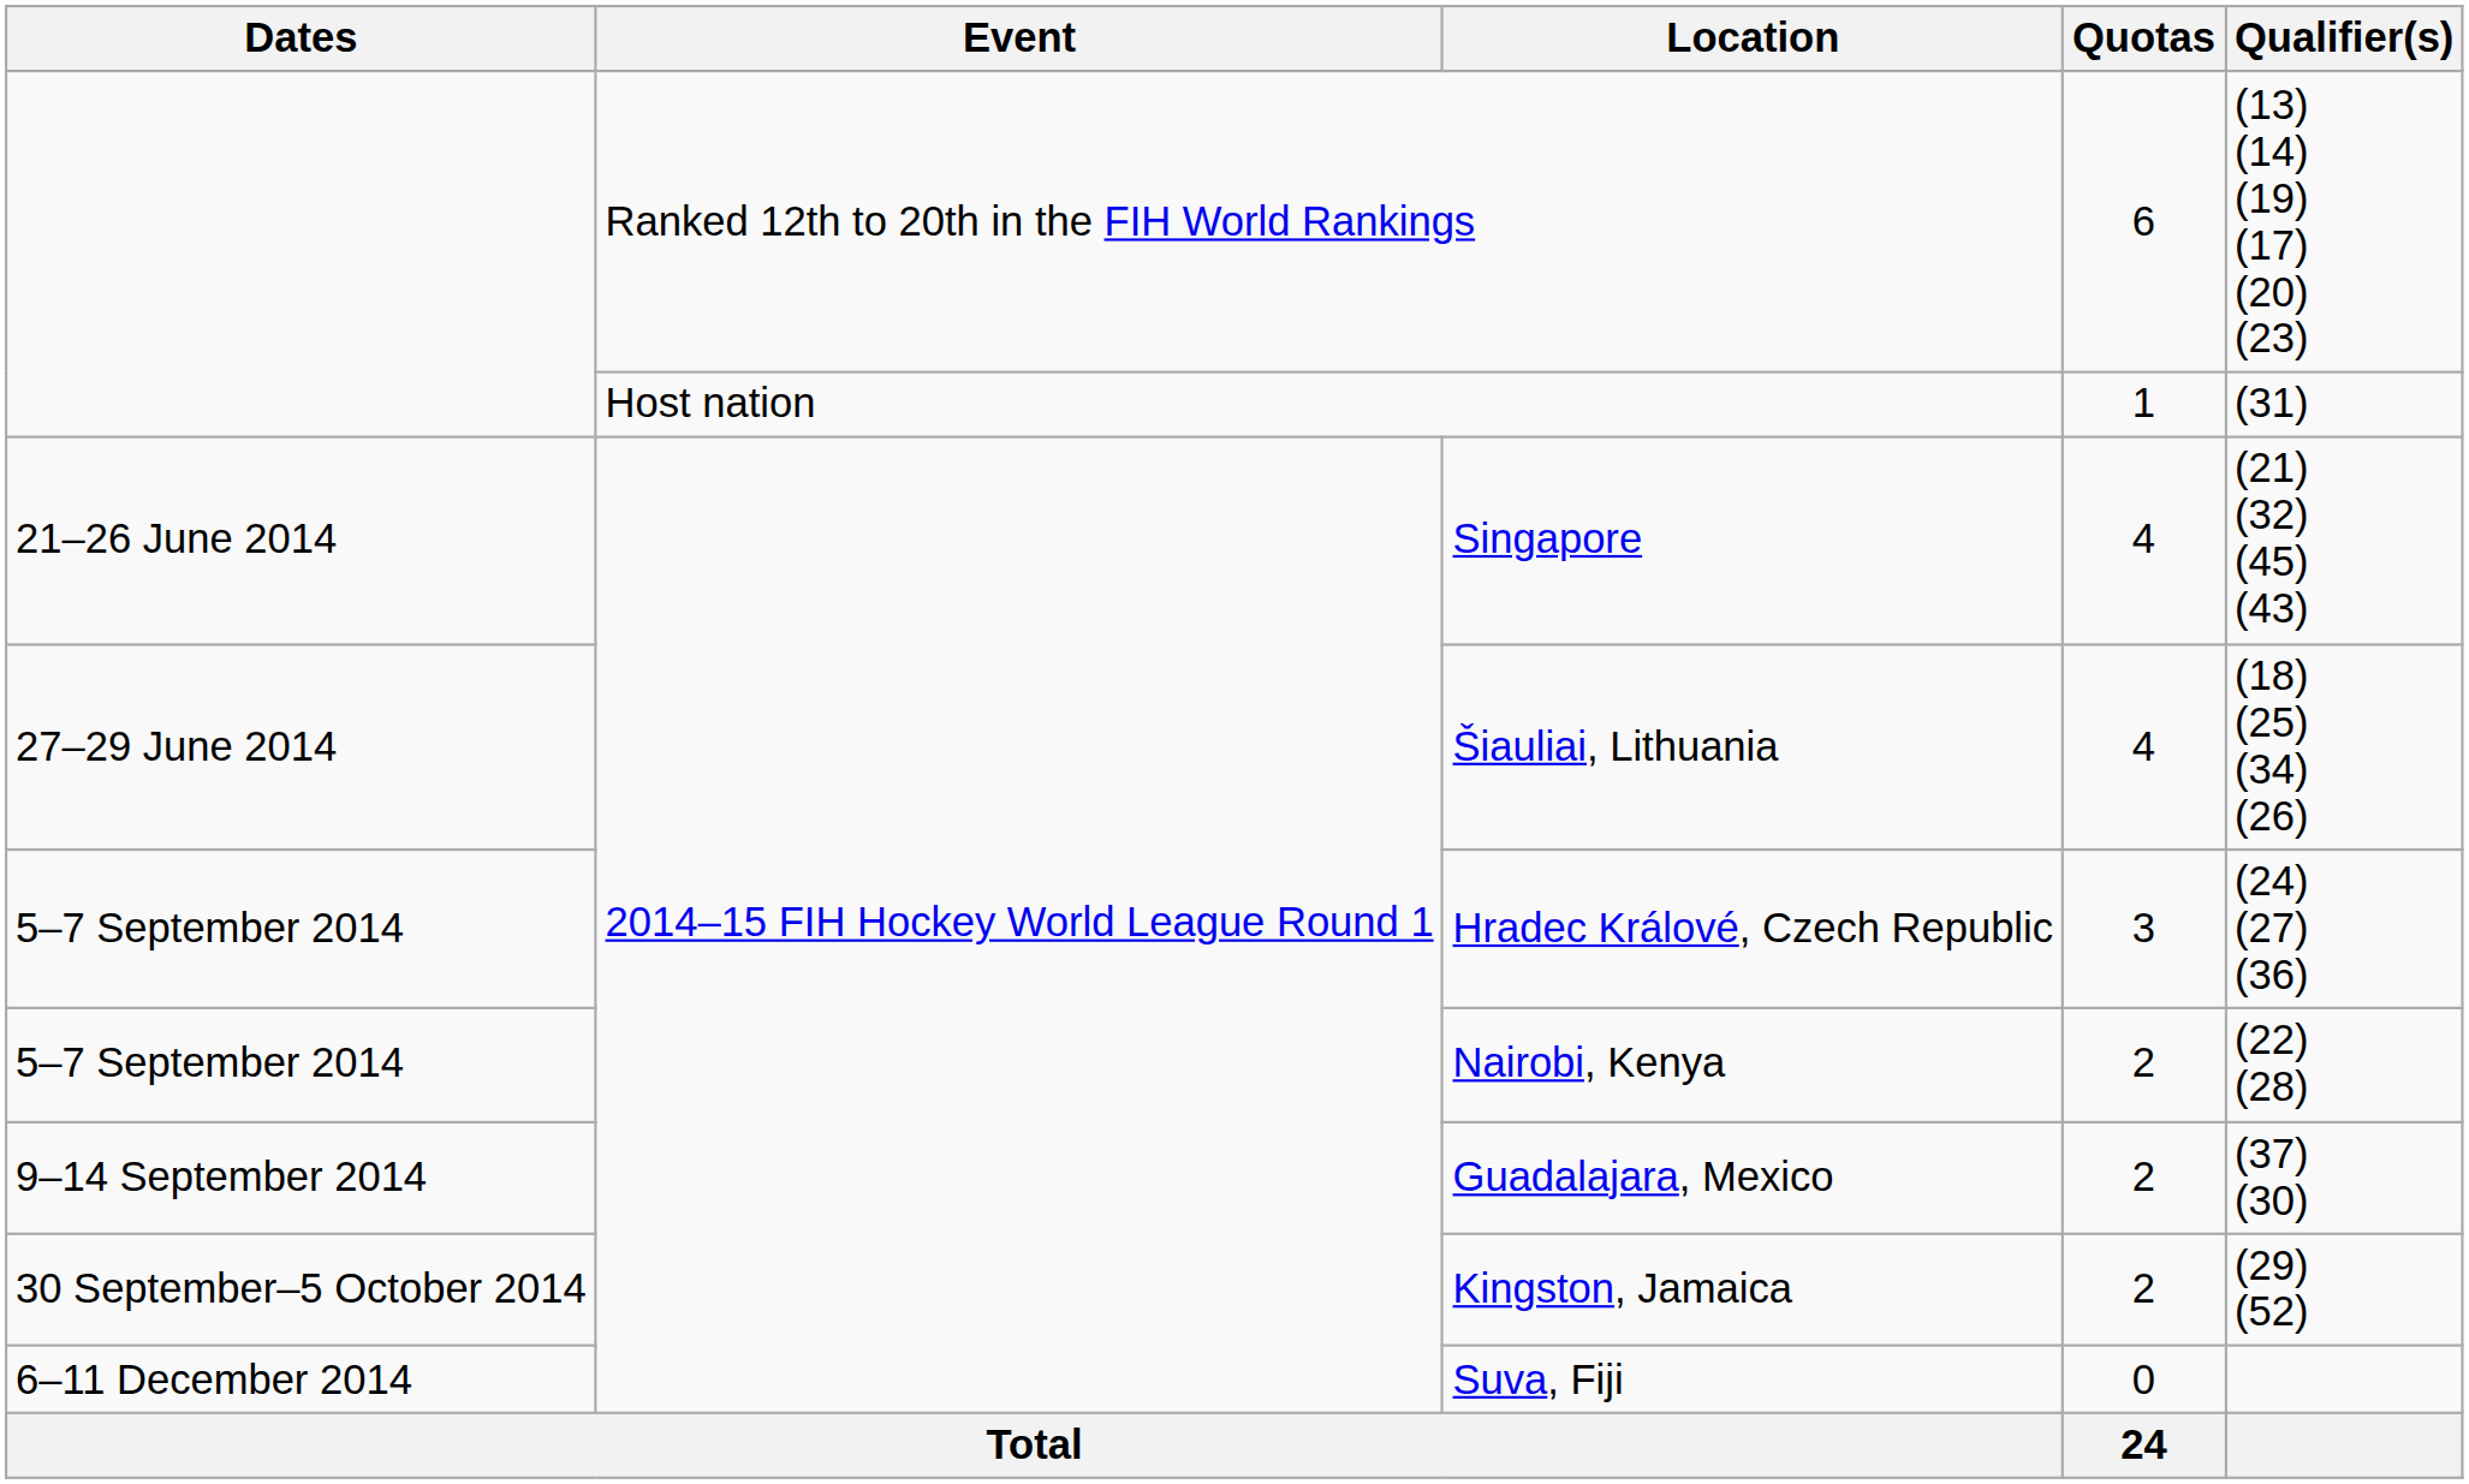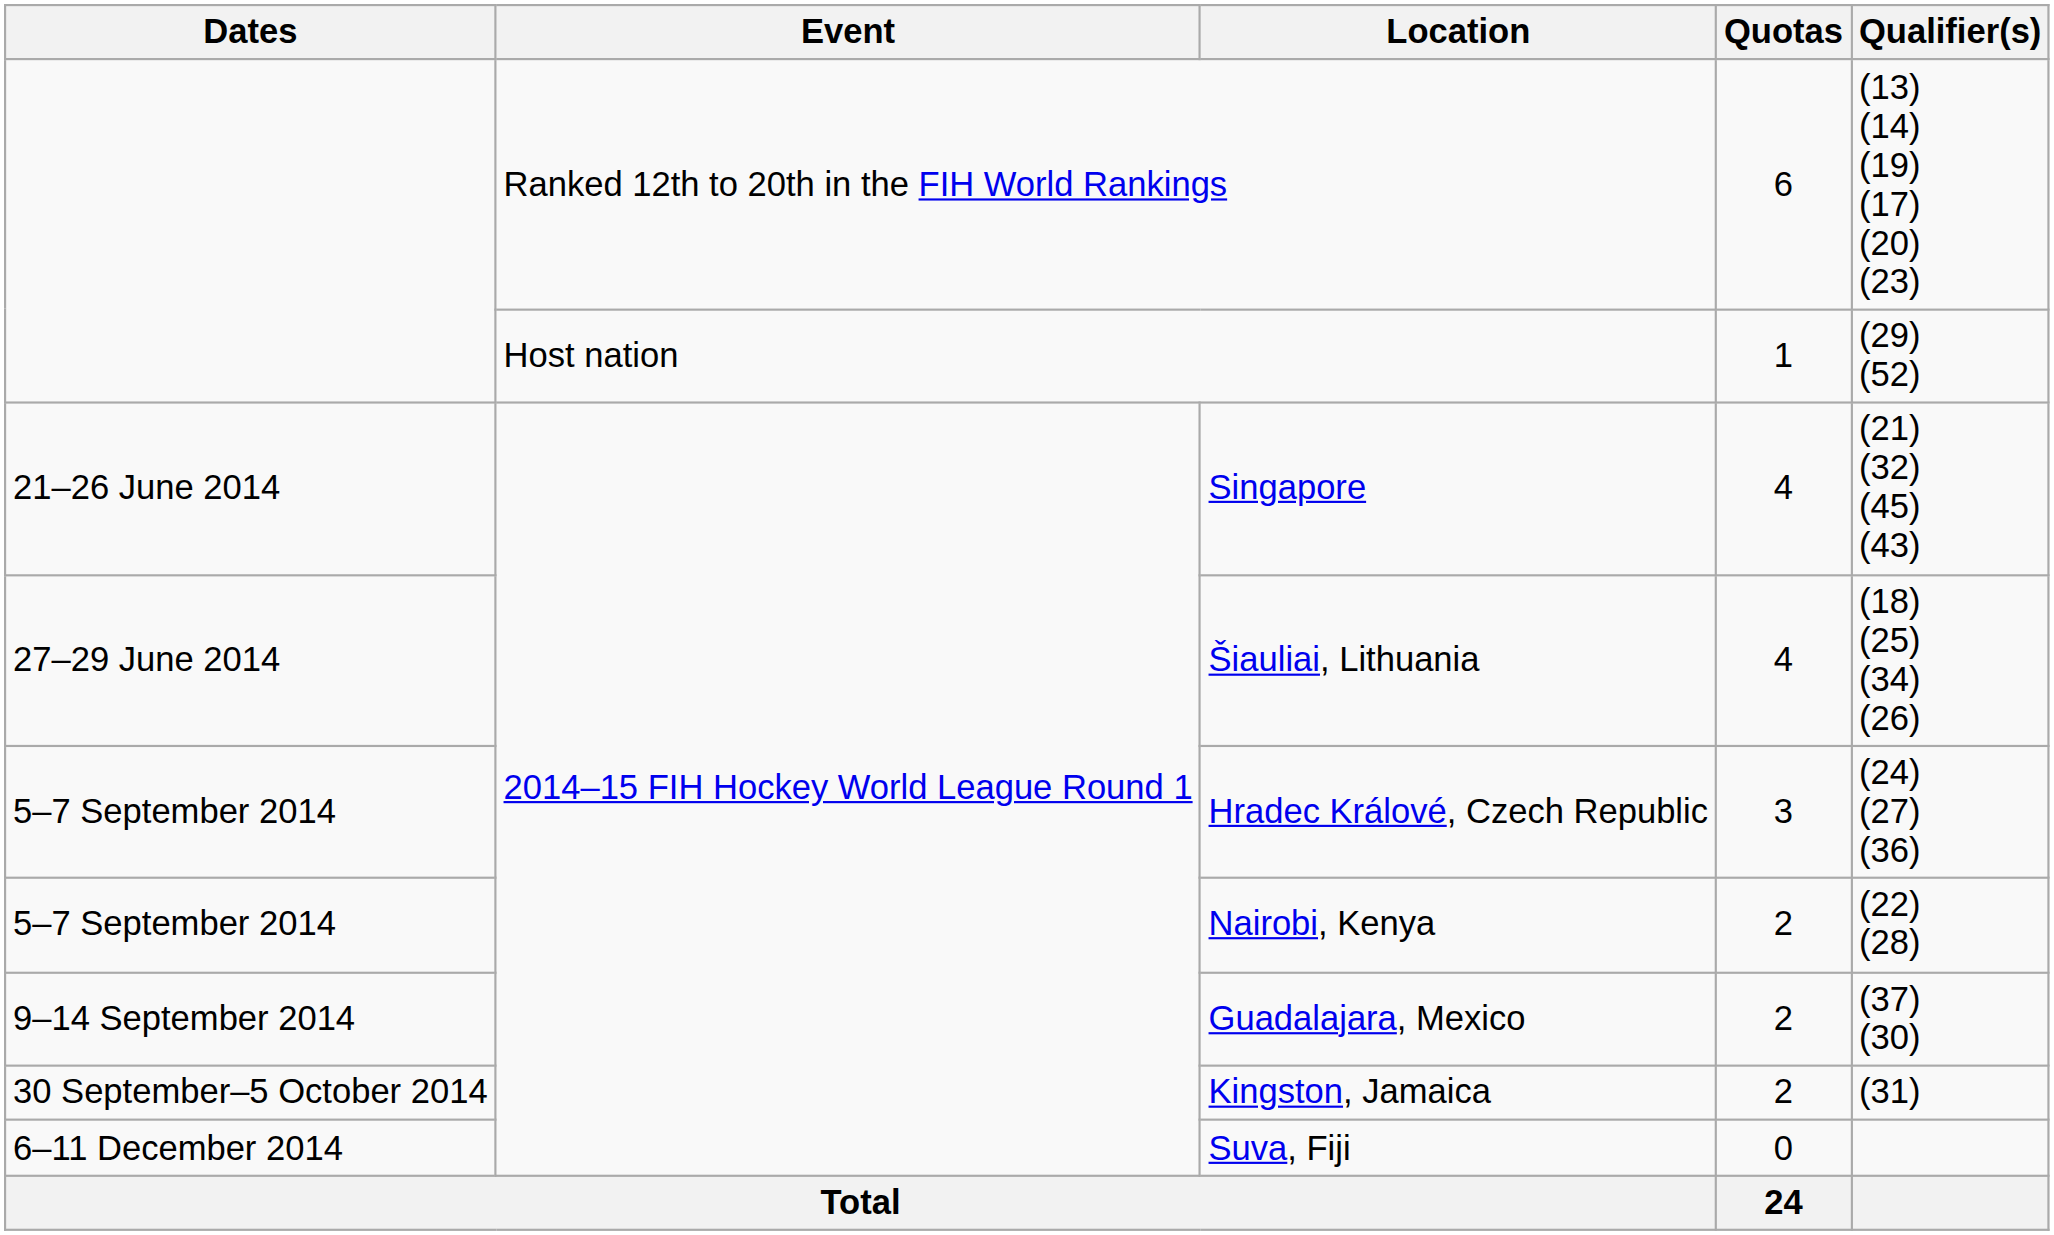 <table class=wikitable>
 <tr>
 <th>Dates</th>
 <th>Event</th>
 <th>Location</th>
 <th>Quotas</th>
 <th>Qualifier(s)</th>
 </tr>
 <tr>
 <td rowspan=2></td>
 <td colspan=2>Ranked 12th to 20th in the <a href='#'>FIH World Rankings</a></td>
 <td align=center>6</td>
 <td> (13)<br> (14)<br> (19)<br> (17)<br> (20)<br> (23)</td>
 </tr>
 <tr>
 <td colspan=2>Host nation</td>
 <td align=center>1</td>
-<td> (31)</td>
+<td> (29)<br> (52)</td>
 </tr>
 <tr>
 <td>21–26 June 2014</td>
 <td rowspan=7><a href='#'>2014–15 FIH Hockey World League Round 1</a></td>
 <td><a href='#'>Singapore</a></td>
 <td align=center>4</td>
 <td> (21)<br> (32)<br> (45)<br> (43)</td>
 </tr>
 <tr>
 <td>27–29 June 2014</td>
 <td><a href='#'>Šiauliai</a>, Lithuania</td>
 <td align=center>4</td>
 <td> (18)<br> (25)<br> (34)<br> (26)</td>
 </tr>
 <tr>
 <td>5–7 September 2014</td>
 <td><a href='#'>Hradec Králové</a>, Czech Republic</td>
 <td align=center>3</td>
 <td> (24)<br> (27)<br> (36)</td>
 </tr>
 <tr>
 <td>5–7 September 2014</td>
 <td><a href='#'>Nairobi</a>, Kenya</td>
 <td align=center>2</td>
 <td> (22)<br> (28)</td>
 </tr>
 <tr>
 <td>9–14 September 2014</td>
 <td><a href='#'>Guadalajara</a>, Mexico</td>
 <td align=center>2</td>
 <td> (37)<br> (30)</td>
 </tr>
 <tr>
 <td>30 September–5 October 2014</td>
 <td><a href='#'>Kingston</a>, Jamaica</td>
 <td align=center>2</td>
-<td> (29)<br> (52)</td>
+<td> (31)</td>
 </tr>
 <tr>
 <td>6–11 December 2014</td>
 <td><a href='#'>Suva</a>, Fiji</td>
 <td align=center>0</td>
 <td></td>
 </tr>
 <tr>
 <th colspan="3">Total</th>
 <th>24</th>
 <th></th>
 </tr>
 </table>
